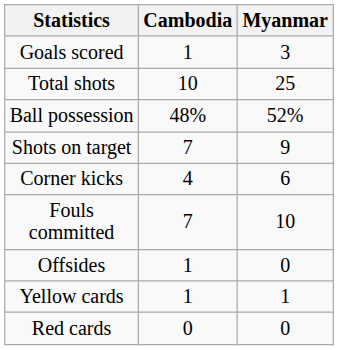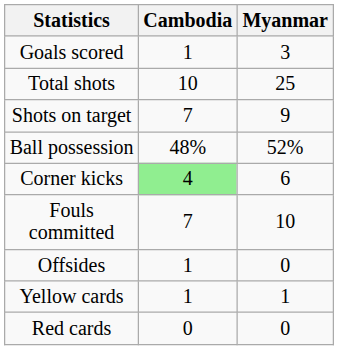 <table class="wikitable" style="margin:1em auto; text-align:center;">
 <tr>
 <th scope=col width=100>Statistics</th>
 <th scope=col width=70>Cambodia</th>
 <th scope=col width=70>Myanmar</th>
 </tr>
 <tr>
 <td>Goals scored</td>
 <td>1</td>
 <td>3</td>
 </tr>
 <tr>
 <td>Total shots</td>
 <td>10</td>
 <td>25</td>
 </tr>
 <tr>
+<td>Shots on target</td>
+<td>7</td>
+<td>9</td>
+</tr>
+<tr>
 <td>Ball possession</td>
 <td>48%</td>
 <td>52%</td>
 </tr>
 <tr>
-<td>Shots on target</td>
-<td>7</td>
-<td>9</td>
-</tr>
-<tr>
 <td>Corner kicks</td>
-<td>4</td>
+<td style="background: lightgreen;">4</td>
 <td>6</td>
 </tr>
 <tr>
 <td>Fouls committed</td>
 <td>7</td>
 <td>10</td>
 </tr>
 <tr>
 <td>Offsides</td>
 <td>1</td>
 <td>0</td>
 </tr>
 <tr>
 <td>Yellow cards</td>
 <td>1</td>
 <td>1</td>
 </tr>
 <tr>
 <td>Red cards</td>
 <td>0</td>
 <td>0</td>
 </tr>
 </table>
